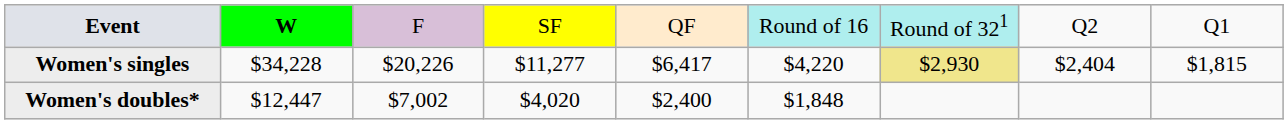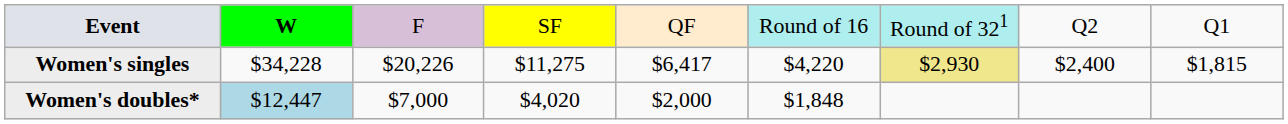 <table class="wikitable" style="font-size:90%; text-align:center;">
 <tr>
 <td style="width:135px; background:#dfe2e9;"><strong>Event</strong></td>
 <td style="width:80px; background:lime;"><strong>W</strong></td>
 <td style="width:80px; background:thistle;">F</td>
 <td style="width:80px; background:#ffff00;">SF</td>
 <td style="width:80px; background:#ffebcd;">QF</td>
 <td style="width:80px; background:#afeeee;">Round of 16</td>
 <td style="width:85px; background:#afeeee;">Round of 32<sup>1</sup></td>
 <td style="width:80px;">Q2</td>
 <td style="width:80px;">Q1</td>
 </tr>
 <tr>
 <th style="background:#ededed;">Women's singles</th>
 <td>$34,228</td>
 <td>$20,226</td>
-<td>$11,277</td>
+<td>$11,275</td>
 <td>$6,417</td>
 <td>$4,220</td>
 <td style="background: khaki;">$2,930</td>
-<td>$2,404</td>
+<td>$2,400</td>
 <td>$1,815</td>
 </tr>
 <tr>
 <th style="background:#ededed;">Women's doubles*</th>
-<td>$12,447</td>
-<td>$7,002</td>
+<td style="background: lightblue;">$12,447</td>
+<td>$7,000</td>
 <td>$4,020</td>
-<td>$2,400</td>
+<td>$2,000</td>
 <td>$1,848</td>
 <td></td>
 <td></td>
 <td></td>
 </tr>
 </table>
